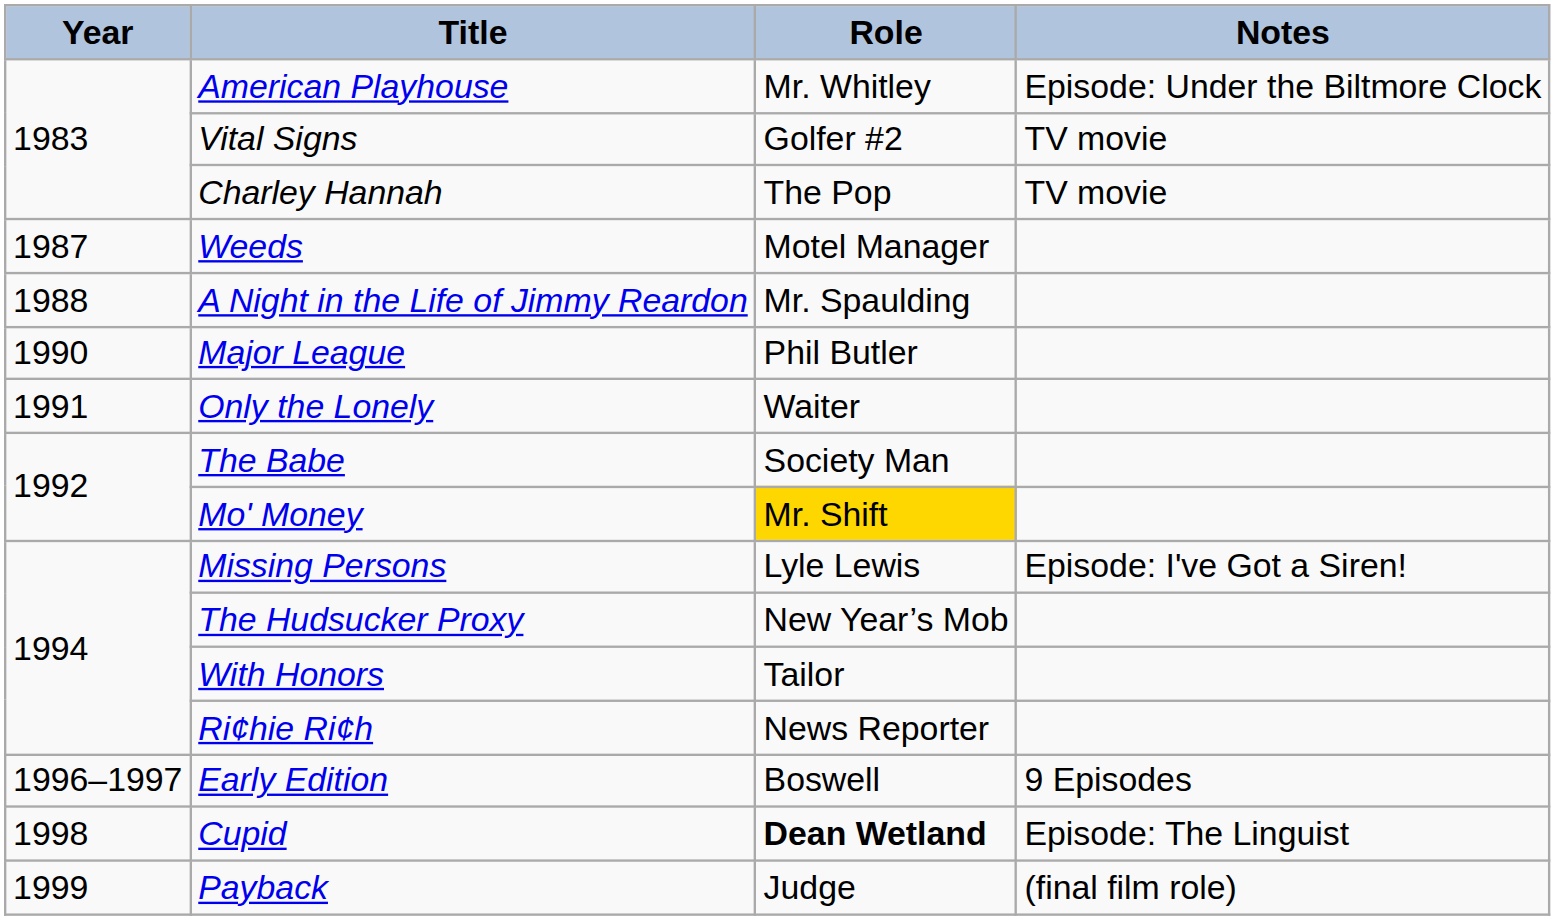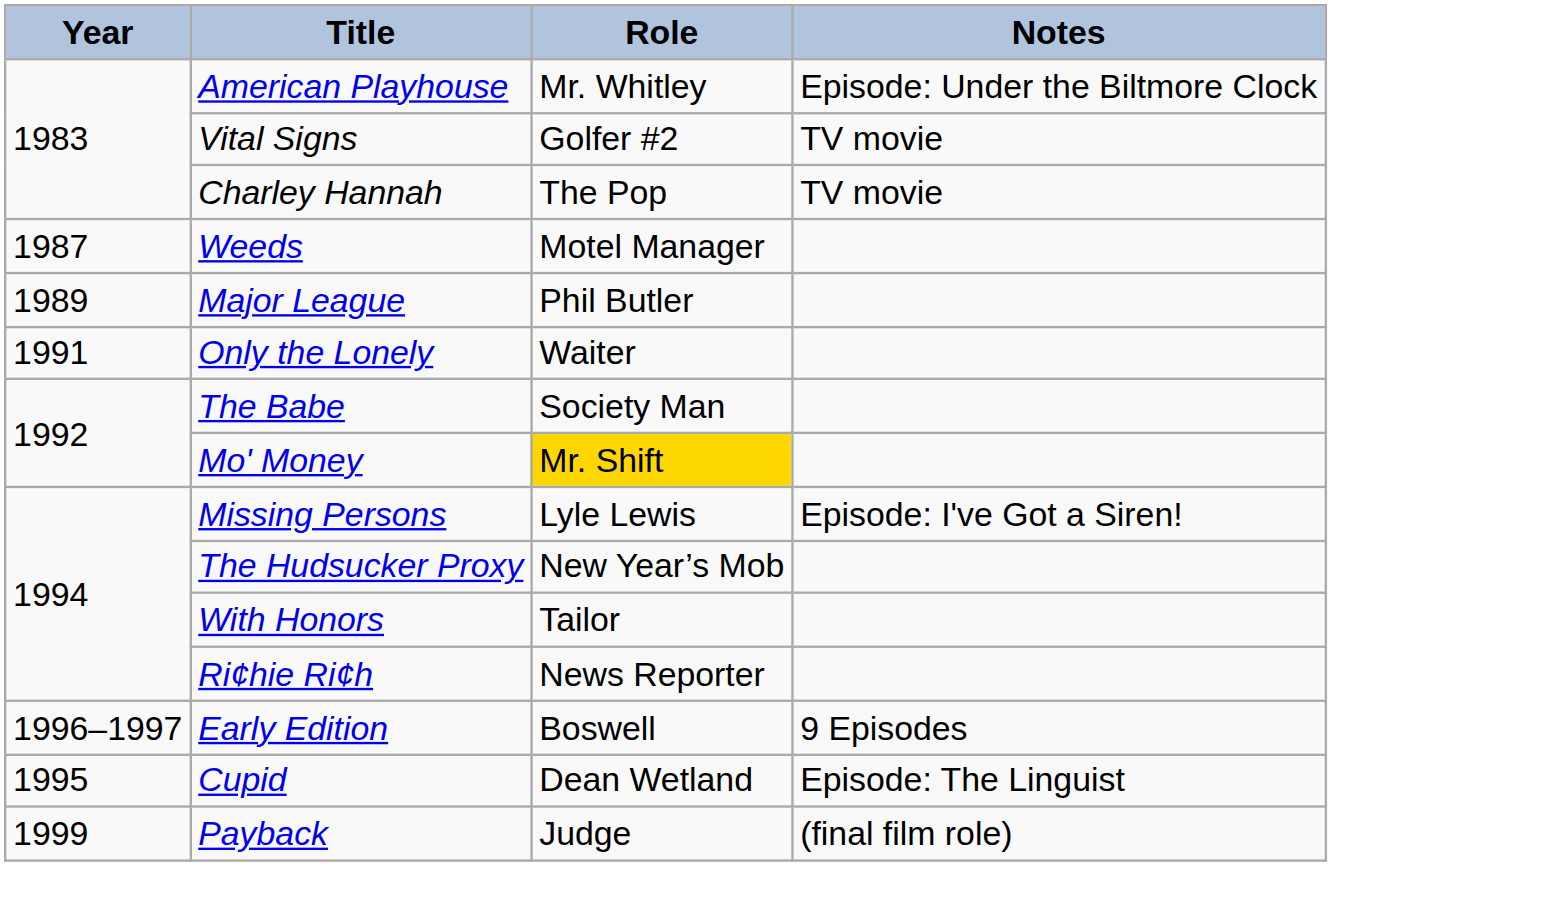 <table class="wikitable" style="font-size:90%;">
 <tr>
 <th style="background:#B0C4DE;">Year</th>
 <th style="background:#B0C4DE;">Title</th>
 <th style="background:#B0C4DE;">Role</th>
 <th style="background:#B0C4DE;">Notes</th>
 </tr>
 <tr>
 <td rowspan=3>1983</td>
 <td><em><a href='#'>American Playhouse</a></em></td>
 <td>Mr. Whitley</td>
 <td>Episode: Under the Biltmore Clock</td>
 </tr>
 <tr>
 <td><em>Vital Signs</em></td>
 <td>Golfer #2</td>
 <td>TV movie</td>
 </tr>
 <tr>
 <td><em>Charley Hannah</em></td>
 <td>The Pop</td>
 <td>TV movie</td>
 </tr>
 <tr>
 <td>1987</td>
 <td><em><a href='#'>Weeds</a></em></td>
 <td>Motel Manager</td>
 <td></td>
 </tr>
 <tr>
-<td>1988</td>
-<td><em><a href='#'>A Night in the Life of Jimmy Reardon</a></em></td>
-<td>Mr. Spaulding</td>
-<td></td>
-</tr>
-<tr>
-<td>1990</td>
+<td>1989</td>
 <td><em><a href='#'>Major League</a></em></td>
 <td>Phil Butler</td>
 <td></td>
 </tr>
 <tr>
 <td>1991</td>
 <td><em><a href='#'>Only the Lonely</a></em></td>
 <td>Waiter</td>
 <td></td>
 </tr>
 <tr>
 <td rowspan=2>1992</td>
 <td><em><a href='#'>The Babe</a></em></td>
 <td>Society Man</td>
 <td></td>
 </tr>
 <tr>
 <td><em><a href='#'>Mo' Money</a></em></td>
 <td style="background: gold;">Mr. Shift</td>
 <td></td>
 </tr>
 <tr>
 <td rowspan=4>1994</td>
 <td><em><a href='#'>Missing Persons</a></em></td>
 <td>Lyle Lewis</td>
 <td>Episode: I've Got a Siren!</td>
 </tr>
 <tr>
 <td><em><a href='#'>The Hudsucker Proxy</a></em></td>
 <td>New Year’s Mob</td>
 <td></td>
 </tr>
 <tr>
 <td><em><a href='#'>With Honors</a></em></td>
 <td>Tailor</td>
 <td></td>
 </tr>
 <tr>
 <td><em><a href='#'>Ri¢hie Ri¢h</a></em></td>
 <td>News Reporter</td>
 <td></td>
 </tr>
 <tr>
 <td>1996–1997</td>
 <td><em><a href='#'>Early Edition</a></em></td>
 <td>Boswell</td>
 <td>9 Episodes</td>
 </tr>
 <tr>
-<td>1998</td>
+<td>1995</td>
 <td><em><a href='#'>Cupid</a></em></td>
-<td><strong>Dean Wetland</strong></td>
+<td>Dean Wetland</td>
 <td>Episode: The Linguist</td>
 </tr>
 <tr>
 <td>1999</td>
 <td><em><a href='#'>Payback</a></em></td>
 <td>Judge</td>
 <td>(final film role)</td>
 </tr>
 </table>
